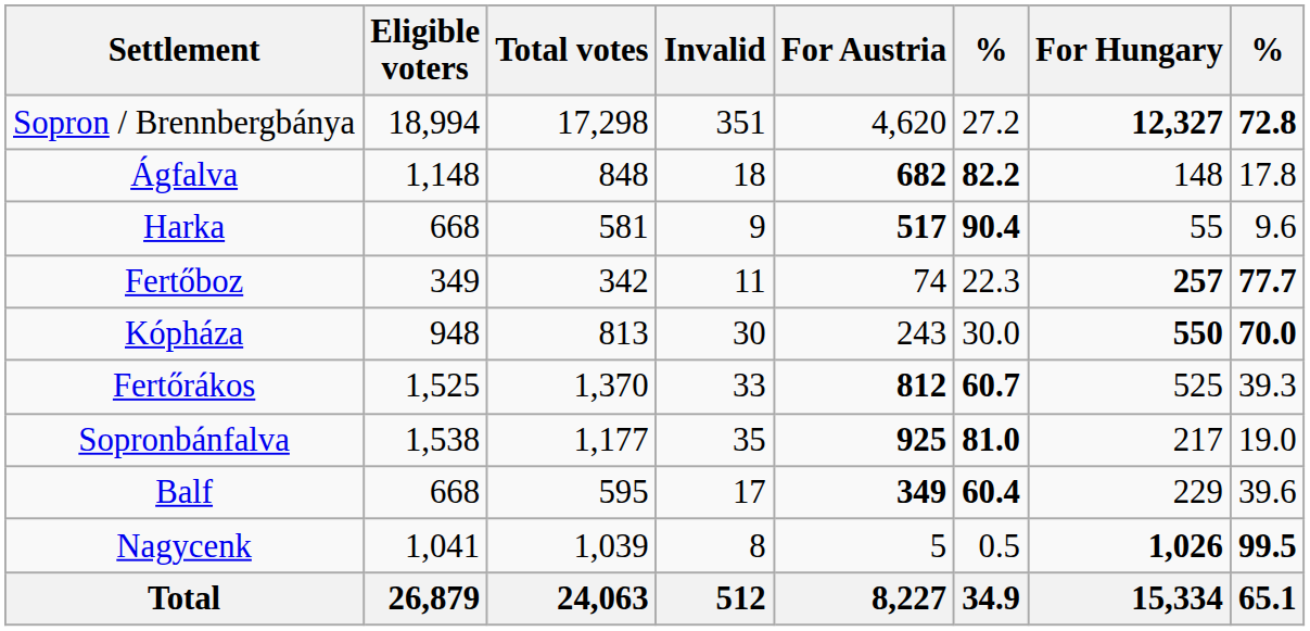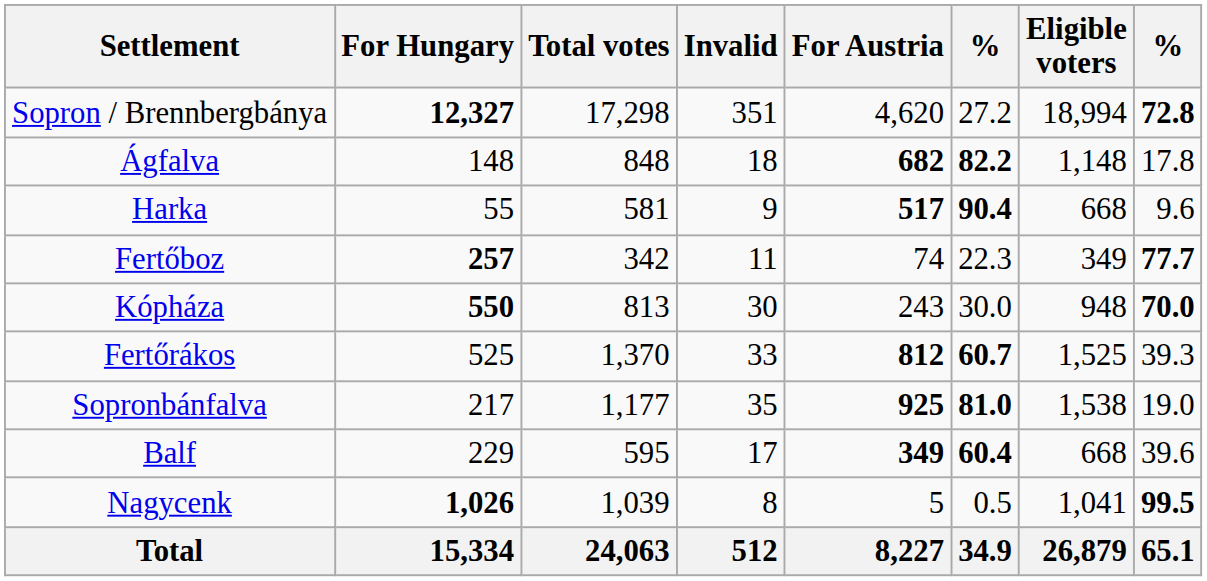 <table class="wikitable">
 <tr>
 <th>Settlement</th>
-<th>Eligible<br>voters</th>
+<th>For Hungary</th>
 <th>Total votes</th>
 <th>Invalid</th>
 <th>For Austria</th>
 <th>%</th>
-<th>For Hungary</th>
+<th>Eligible<br>voters</th>
 <th>%</th>
 </tr>
 <tr>
 <td style="text-align:center;"><a href='#'>Sopron</a> / Brennbergbánya</td>
-<td style="text-align:right;">18,994</td>
+<td style="text-align:right;"><strong>12,327</strong></td>
 <td style="text-align:right;">17,298</td>
 <td style="text-align:right;">351</td>
 <td style="text-align:right;">4,620</td>
 <td style="text-align:right;">27.2</td>
-<td style="text-align:right;"><strong>12,327</strong></td>
+<td style="text-align:right;">18,994</td>
 <td style="text-align:right;"><strong>72.8</strong></td>
 </tr>
 <tr>
 <td style="text-align:center;"><a href='#'>Ágfalva</a></td>
-<td style="text-align:right;">1,148</td>
+<td style="text-align:right;">148</td>
 <td style="text-align:right;">848</td>
 <td style="text-align:right;">18</td>
 <td style="text-align:right;"><strong>682</strong></td>
 <td style="text-align:right;"><strong>82.2</strong></td>
-<td style="text-align:right;">148</td>
+<td style="text-align:right;">1,148</td>
 <td style="text-align:right;">17.8</td>
 </tr>
 <tr>
 <td style="text-align:center;"><a href='#'>Harka</a></td>
-<td style="text-align:right;">668</td>
+<td style="text-align:right;">55</td>
 <td style="text-align:right;">581</td>
 <td style="text-align:right;">9</td>
 <td style="text-align:right;"><strong>517</strong></td>
 <td style="text-align:right;"><strong>90.4</strong></td>
-<td style="text-align:right;">55</td>
+<td style="text-align:right;">668</td>
 <td style="text-align:right;">9.6</td>
 </tr>
 <tr>
 <td style="text-align:center;"><a href='#'>Fertőboz</a></td>
-<td style="text-align:right;">349</td>
+<td style="text-align:right;"><strong>257</strong></td>
 <td style="text-align:right;">342</td>
 <td style="text-align:right;">11</td>
 <td style="text-align:right;">74</td>
 <td style="text-align:right;">22.3</td>
-<td style="text-align:right;"><strong>257</strong></td>
+<td style="text-align:right;">349</td>
 <td style="text-align:right;"><strong>77.7</strong></td>
 </tr>
 <tr>
 <td style="text-align:center;"><a href='#'>Kópháza</a></td>
-<td style="text-align:right;">948</td>
+<td style="text-align:right;"><strong>550</strong></td>
 <td style="text-align:right;">813</td>
 <td style="text-align:right;">30</td>
 <td style="text-align:right;">243</td>
 <td style="text-align:right;">30.0</td>
-<td style="text-align:right;"><strong>550</strong></td>
+<td style="text-align:right;">948</td>
 <td style="text-align:right;"><strong>70.0</strong></td>
 </tr>
 <tr>
 <td style="text-align:center;"><a href='#'>Fertőrákos</a></td>
-<td style="text-align:right;">1,525</td>
+<td style="text-align:right;">525</td>
 <td style="text-align:right;">1,370</td>
 <td style="text-align:right;">33</td>
 <td style="text-align:right;"><strong>812</strong></td>
 <td style="text-align:right;"><strong>60.7</strong></td>
-<td style="text-align:right;">525</td>
+<td style="text-align:right;">1,525</td>
 <td style="text-align:right;">39.3</td>
 </tr>
 <tr>
 <td style="text-align:center;"><a href='#'>Sopronbánfalva</a></td>
-<td style="text-align:right;">1,538</td>
+<td style="text-align:right;">217</td>
 <td style="text-align:right;">1,177</td>
 <td style="text-align:right;">35</td>
 <td style="text-align:right;"><strong>925</strong></td>
 <td style="text-align:right;"><strong>81.0</strong></td>
-<td style="text-align:right;">217</td>
+<td style="text-align:right;">1,538</td>
 <td style="text-align:right;">19.0</td>
 </tr>
 <tr>
 <td style="text-align:center;"><a href='#'>Balf</a></td>
-<td style="text-align:right;">668</td>
+<td style="text-align:right;">229</td>
 <td style="text-align:right;">595</td>
 <td style="text-align:right;">17</td>
 <td style="text-align:right;"><strong>349</strong></td>
 <td style="text-align:right;"><strong>60.4</strong></td>
-<td style="text-align:right;">229</td>
+<td style="text-align:right;">668</td>
 <td style="text-align:right;">39.6</td>
 </tr>
 <tr>
 <td style="text-align:center;"><a href='#'>Nagycenk</a></td>
-<td style="text-align:right;">1,041</td>
+<td style="text-align:right;"><strong>1,026</strong></td>
 <td style="text-align:right;">1,039</td>
 <td style="text-align:right;">8</td>
 <td style="text-align:right;">5</td>
 <td style="text-align:right;">0.5</td>
-<td style="text-align:right;"><strong>1,026</strong></td>
+<td style="text-align:right;">1,041</td>
 <td style="text-align:right;"><strong>99.5</strong></td>
 </tr>
 <tr>
 <th>Total</th>
-<th style="text-align:right;">26,879</th>
+<th style="text-align:right;">15,334</th>
 <th style="text-align:right;">24,063</th>
 <th style="text-align:right;">512</th>
 <th style="text-align:right;">8,227</th>
 <th style="text-align:right;">34.9</th>
-<th style="text-align:right;">15,334</th>
+<th style="text-align:right;">26,879</th>
 <th style="text-align:right;">65.1</th>
 </tr>
 </table>
